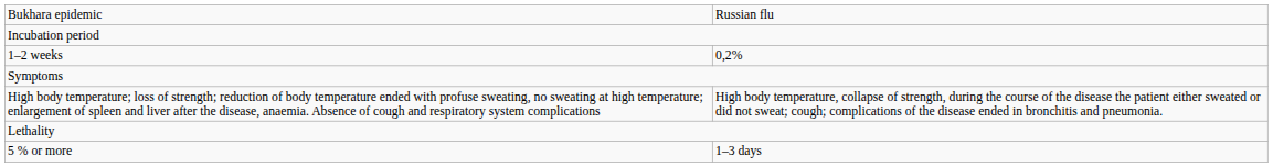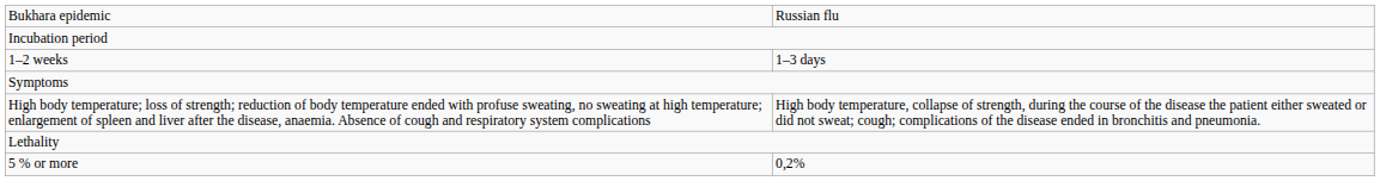 <table class="wikitable">
 <tr>
 <td>Bukhara epidemic</td>
 <td>Russian flu</td>
 </tr>
 <tr>
 <td colspan="2">Incubation period</td>
 </tr>
 <tr>
 <td>1–2 weeks</td>
-<td>0,2%</td>
+<td>1–3 days</td>
 </tr>
 <tr>
 <td colspan="2">Symptoms</td>
 </tr>
 <tr>
 <td>High body temperature; loss of strength; reduction of body temperature ended with profuse sweating, no sweating at high temperature; enlargement of spleen and liver after the disease, anaemia. Absence of cough and respiratory system complications</td>
 <td>High body temperature, collapse of strength, during the course of the disease the patient either sweated or did not sweat; cough; complications of the disease ended in bronchitis and pneumonia.</td>
 </tr>
 <tr>
 <td colspan="2">Lethality</td>
 </tr>
 <tr>
 <td>5 % or more</td>
-<td>1–3 days</td>
+<td>0,2%</td>
 </tr>
 </table>
